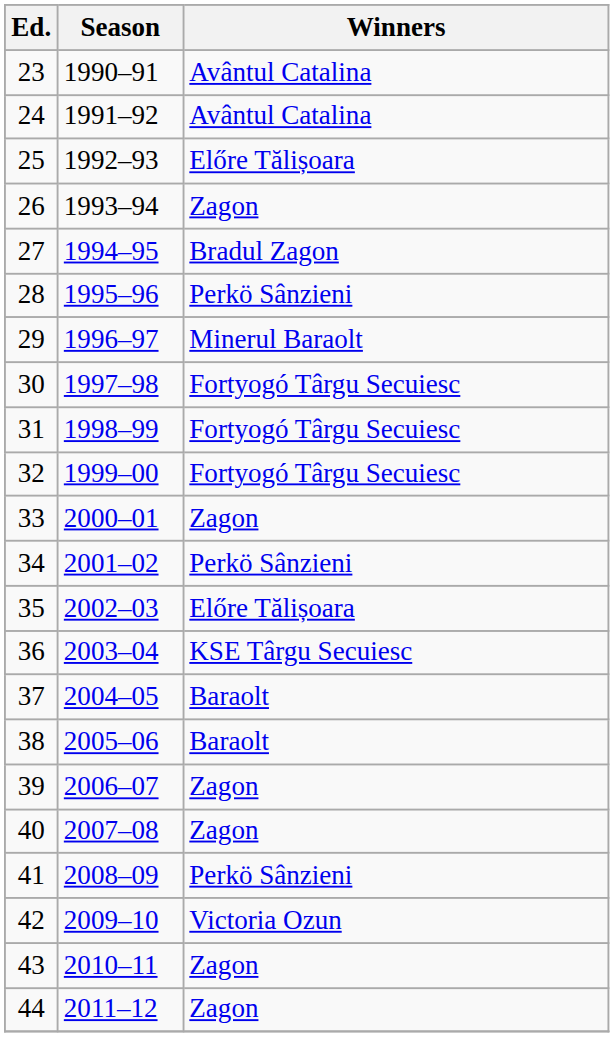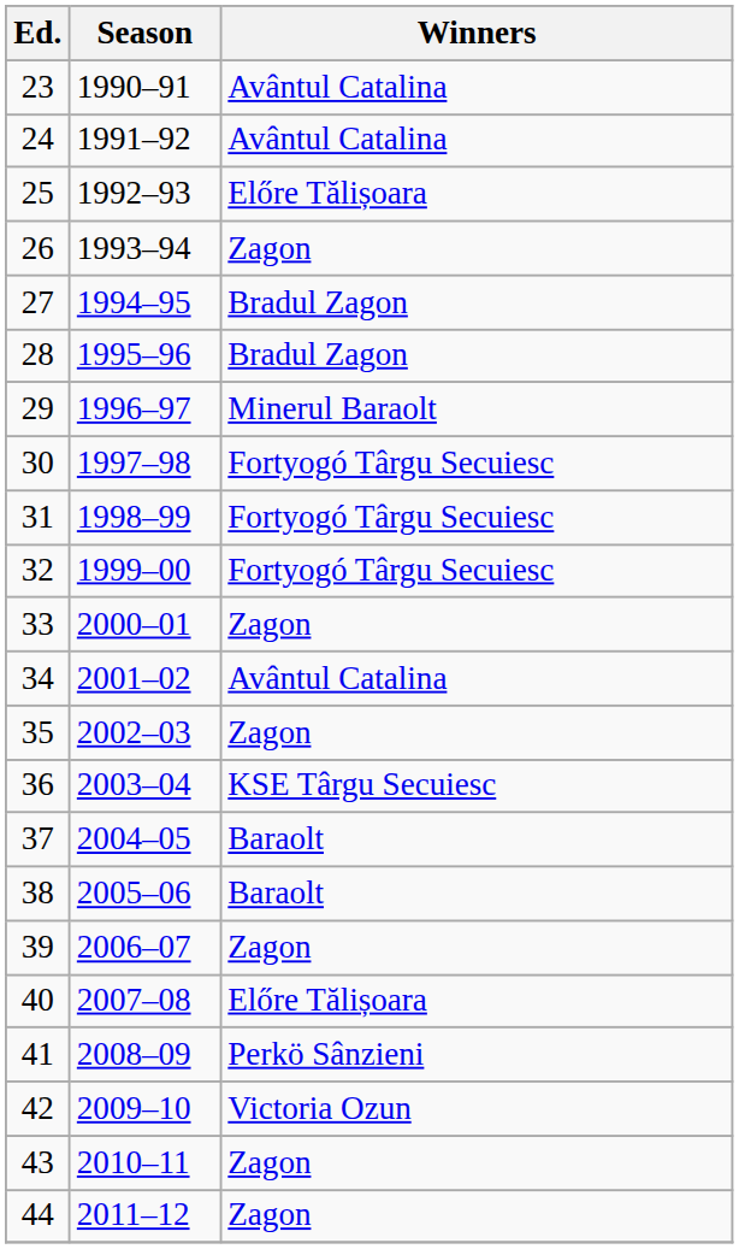 <table class="wikitable" style="font-size:90%">
 <tr>
 <th><abbr>Ed.</abbr></th>
 <th width="60">Season</th>
 <th width="220">Winners</th>
 </tr>
 <tr>
 <td align=center>23</td>
 <td>1990–91</td>
 <td><a href='#'>Avântul Catalina</a></td>
 </tr>
 <tr>
 <td align=center>24</td>
 <td>1991–92</td>
 <td><a href='#'>Avântul Catalina</a></td>
 </tr>
 <tr>
 <td align=center>25</td>
 <td>1992–93</td>
 <td><a href='#'>Előre Tălișoara</a></td>
 </tr>
 <tr>
 <td align=center>26</td>
 <td>1993–94</td>
 <td><a href='#'>Zagon</a></td>
 </tr>
 <tr>
 <td align=center>27</td>
 <td><a href='#'>1994–95</a></td>
 <td><a href='#'>Bradul Zagon</a></td>
 </tr>
 <tr>
 <td align=center>28</td>
 <td><a href='#'>1995–96</a></td>
-<td><a href='#'>Perkö Sânzieni</a></td>
+<td><a href='#'>Bradul Zagon</a></td>
 </tr>
 <tr>
 <td align=center>29</td>
 <td><a href='#'>1996–97</a></td>
 <td><a href='#'>Minerul Baraolt</a></td>
 </tr>
 <tr>
 <td align=center>30</td>
 <td><a href='#'>1997–98</a></td>
 <td><a href='#'>Fortyogó Târgu Secuiesc</a></td>
 </tr>
 <tr>
 <td align=center>31</td>
 <td><a href='#'>1998–99</a></td>
 <td><a href='#'>Fortyogó Târgu Secuiesc</a></td>
 </tr>
 <tr>
 <td align=center>32</td>
 <td><a href='#'>1999–00</a></td>
 <td><a href='#'>Fortyogó Târgu Secuiesc</a></td>
 </tr>
 <tr>
 <td align=center>33</td>
 <td><a href='#'>2000–01</a></td>
 <td><a href='#'>Zagon</a></td>
 </tr>
 <tr>
 <td align=center>34</td>
 <td><a href='#'>2001–02</a></td>
-<td><a href='#'>Perkö Sânzieni</a></td>
+<td><a href='#'>Avântul Catalina</a></td>
 </tr>
 <tr>
 <td align=center>35</td>
 <td><a href='#'>2002–03</a></td>
-<td><a href='#'>Előre Tălișoara</a></td>
+<td><a href='#'>Zagon</a></td>
 </tr>
 <tr>
 <td align=center>36</td>
 <td><a href='#'>2003–04</a></td>
 <td><a href='#'>KSE Târgu Secuiesc</a></td>
 </tr>
 <tr>
 <td align=center>37</td>
 <td><a href='#'>2004–05</a></td>
 <td><a href='#'>Baraolt</a></td>
 </tr>
 <tr>
 <td align=center>38</td>
 <td><a href='#'>2005–06</a></td>
 <td><a href='#'>Baraolt</a></td>
 </tr>
 <tr>
 <td align=center>39</td>
 <td><a href='#'>2006–07</a></td>
 <td><a href='#'>Zagon</a></td>
 </tr>
 <tr>
 <td align=center>40</td>
 <td><a href='#'>2007–08</a></td>
-<td><a href='#'>Zagon</a></td>
+<td><a href='#'>Előre Tălișoara</a></td>
 </tr>
 <tr>
 <td align=center>41</td>
 <td><a href='#'>2008–09</a></td>
 <td><a href='#'>Perkö Sânzieni</a></td>
 </tr>
 <tr>
 <td align=center>42</td>
 <td><a href='#'>2009–10</a></td>
 <td><a href='#'>Victoria Ozun</a></td>
 </tr>
 <tr>
 <td align=center>43</td>
 <td><a href='#'>2010–11</a></td>
 <td><a href='#'>Zagon</a></td>
 </tr>
 <tr>
 <td align=center>44</td>
 <td><a href='#'>2011–12</a></td>
 <td><a href='#'>Zagon</a></td>
 </tr>
 <tr>
 </tr>
 </table>
